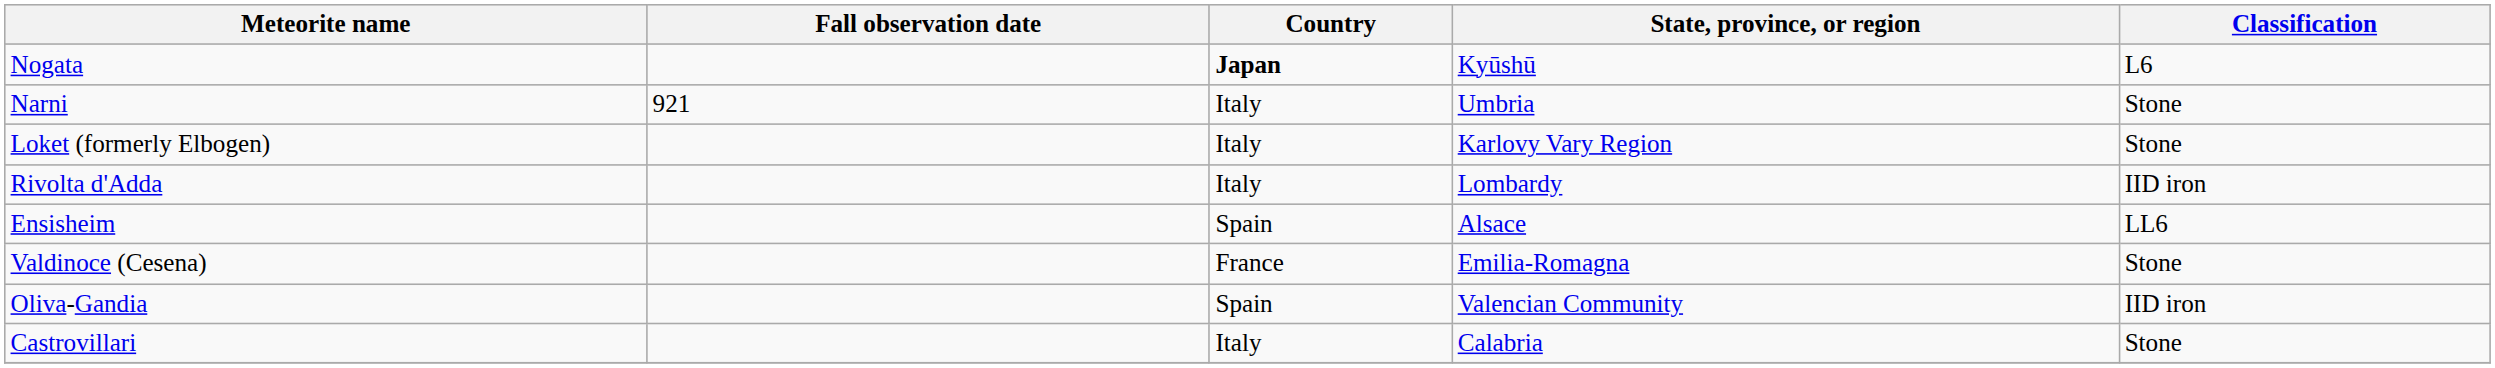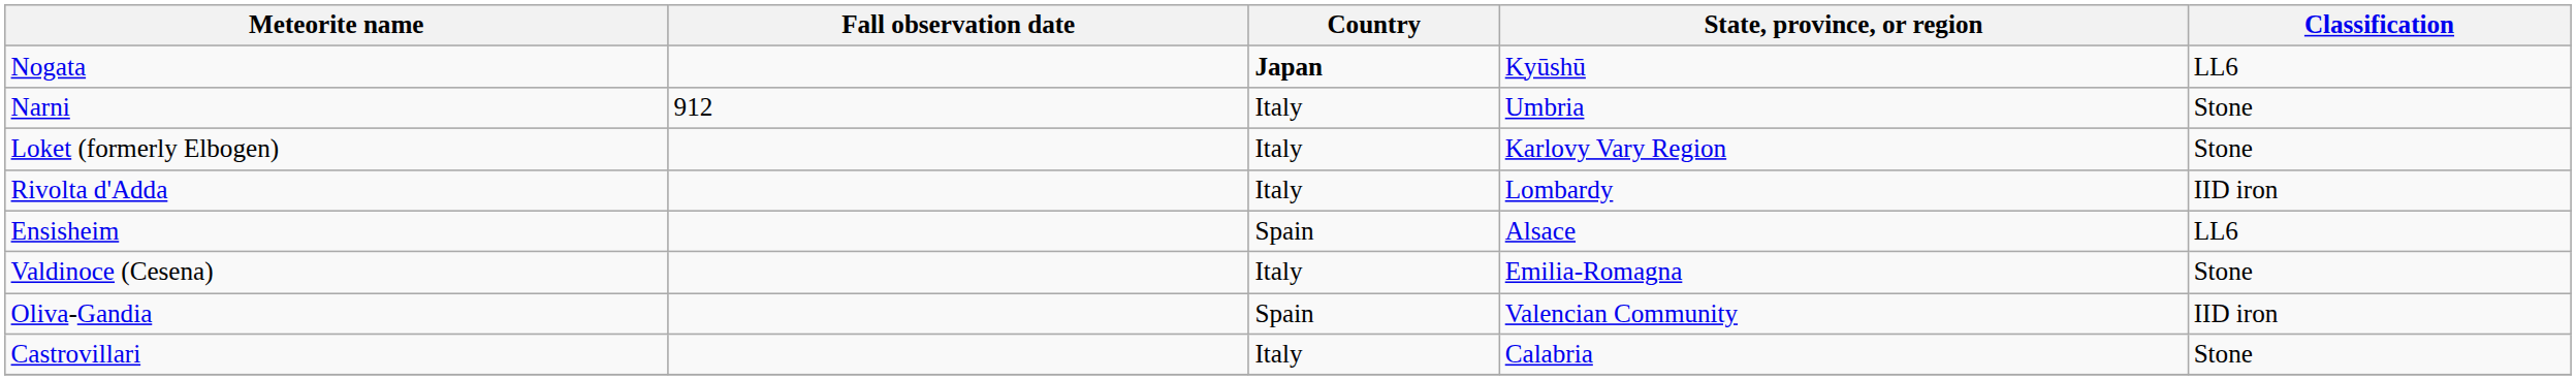 <table class="wikitable sortable" style="width:100%;margin:0.5em 0;">
 <tr>
 <th scope="col">Meteorite name</th>
 <th scope="col">Fall observation date</th>
 <th scope="col">Country</th>
 <th scope="col">State, province, or region</th>
 <th scope="col"><a href='#'>Classification</a></th>
 </tr>
 <tr id="x-Nogata">
 <td><a href='#'>Nogata</a></td>
 <td></td>
 <td><strong>Japan</strong></td>
 <td><a href='#'>Kyūshū</a></td>
-<td>L6</td>
+<td>LL6</td>
 </tr>
 <tr id="x-Narni">
 <td><a href='#'>Narni</a></td>
-<td>921</td>
+<td>912</td>
 <td>Italy</td>
 <td><a href='#'>Umbria</a></td>
 <td>Stone</td>
 </tr>
 <tr id="x-Elbogen">
 <td><a href='#'>Loket</a> (formerly Elbogen)</td>
 <td></td>
 <td>Italy</td>
 <td><a href='#'>Karlovy Vary Region</a></td>
 <td>Stone</td>
 </tr>
 <tr id="x-Rivolta-de-Bassi">
 <td><a href='#'>Rivolta d'Adda</a></td>
 <td></td>
 <td>Italy</td>
 <td><a href='#'>Lombardy</a></td>
 <td>IID iron</td>
 </tr>
 <tr id="x-Ensisheim">
 <td><a href='#'>Ensisheim</a></td>
 <td></td>
 <td>Spain</td>
 <td><a href='#'>Alsace</a></td>
 <td>LL6</td>
 </tr>
 <tr id="x-Valdinoce">
 <td><a href='#'>Valdinoce</a> (Cesena)</td>
 <td></td>
-<td>France</td>
+<td>Italy</td>
 <td><a href='#'>Emilia-Romagna</a></td>
 <td>Stone</td>
 </tr>
 <tr id="x-Oliva-Gandia">
 <td><a href='#'>Oliva</a>-<a href='#'>Gandia</a></td>
 <td></td>
 <td>Spain</td>
 <td><a href='#'>Valencian Community</a></td>
 <td>IID iron</td>
 </tr>
 <tr id="x-Castrovillari">
 <td><a href='#'>Castrovillari</a></td>
 <td></td>
 <td>Italy</td>
 <td><a href='#'>Calabria</a></td>
 <td>Stone</td>
 </tr>
 <tr id="x-Jalandhar">
 </tr>
 </table>
